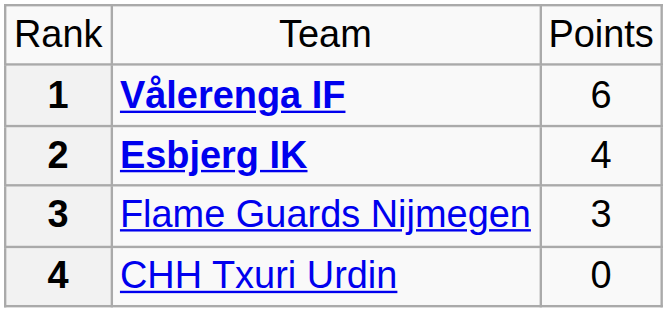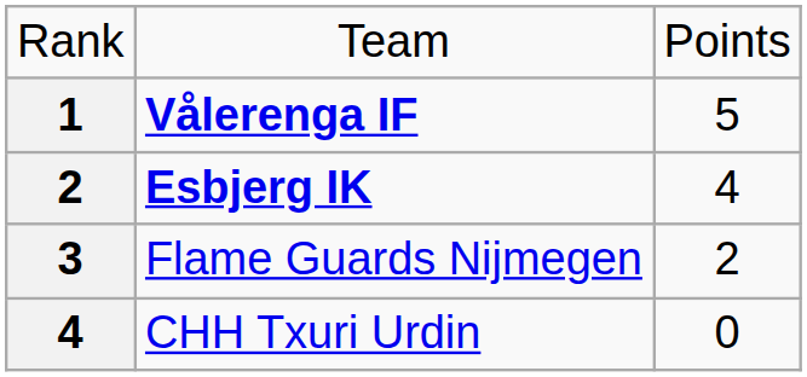 <table class="wikitable" style="text-align: center;">
 <tr>
 <td>Rank</td>
 <td>Team</td>
 <td>Points</td>
 </tr>
 <tr>
 <th>1</th>
 <td style="text-align: left;"> <strong><a href='#'>Vålerenga IF</a></strong></td>
-<td>6</td>
+<td>5</td>
 </tr>
 <tr>
 <th>2</th>
 <td style="text-align: left;"> <strong><a href='#'>Esbjerg IK</a></strong></td>
 <td>4</td>
 </tr>
 <tr>
 <th>3</th>
 <td style="text-align: left;"> <a href='#'>Flame Guards Nijmegen</a></td>
-<td>3</td>
+<td>2</td>
 </tr>
 <tr>
 <th>4</th>
 <td style="text-align: left;"> <a href='#'>CHH Txuri Urdin</a></td>
 <td>0</td>
 </tr>
 </table>
